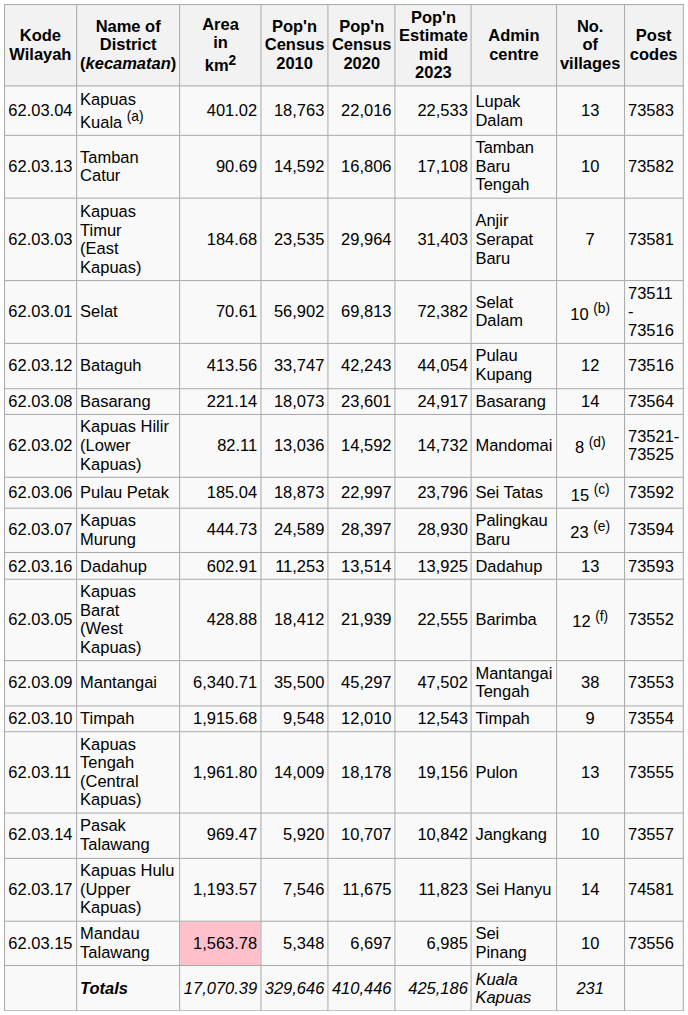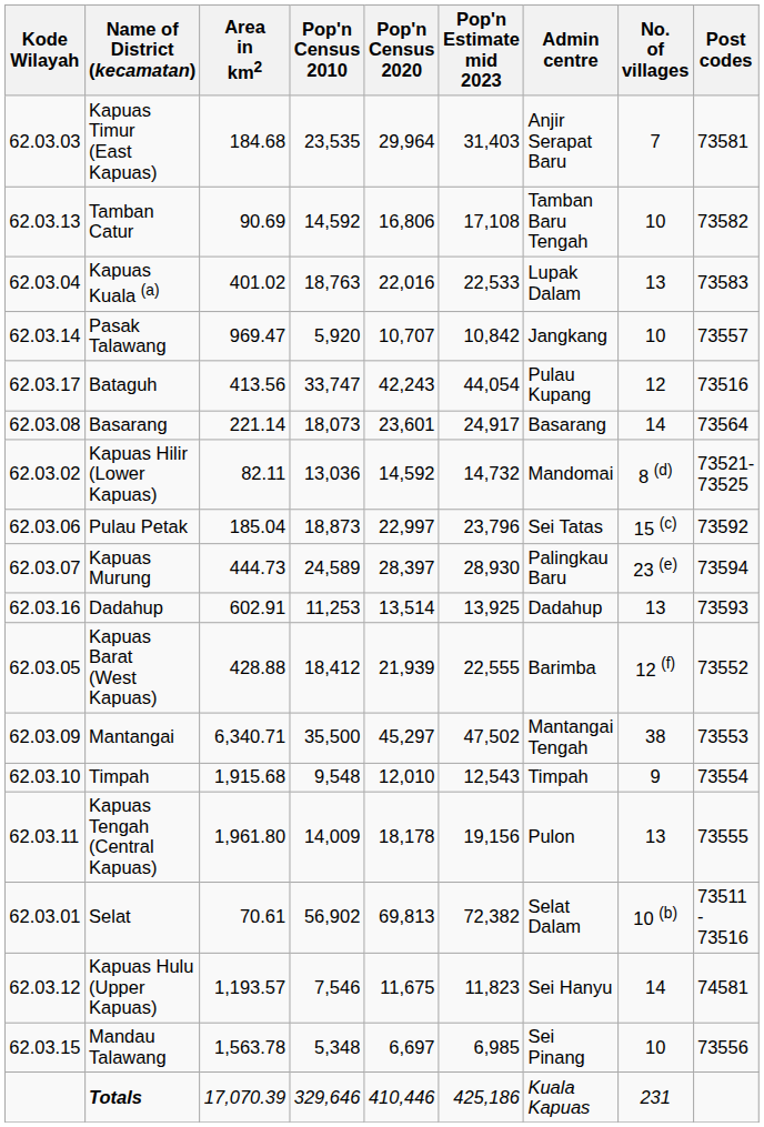 <table class="sortable wikitable">
 <tr>
 <th>Kode <br>Wilayah</th>
 <th>Name of<br>District<br>(<em>kecamatan</em>)</th>
 <th>Area <br> in<br> km<sup>2</sup></th>
 <th>Pop'n<br>Census<br>2010</th>
 <th>Pop'n<br>Census<br>2020</th>
 <th>Pop'n<br>Estimate<br>mid 2023</th>
 <th>Admin<br>centre</th>
 <th>No.<br>of<br>villages</th>
 <th>Post<br>codes</th>
 </tr>
 <tr>
-<td>62.03.04</td>
-<td>Kapuas Kuala <sup>(a)</sup></td>
-<td align="right">401.02</td>
-<td align="right">18,763</td>
-<td align="right">22,016</td>
-<td align="right">22,533</td>
-<td>Lupak Dalam</td>
-<td align="center">13</td>
-<td>73583</td>
+<td>62.03.03</td>
+<td>Kapuas Timur <br>(East Kapuas)</td>
+<td align="right">184.68</td>
+<td align="right">23,535</td>
+<td align="right">29,964</td>
+<td align="right">31,403</td>
+<td>Anjir Serapat Baru</td>
+<td align="center">7</td>
+<td>73581</td>
 </tr>
 <tr>
 <td>62.03.13</td>
 <td>Tamban Catur</td>
 <td align="right">90.69</td>
 <td align="right">14,592</td>
 <td align="right">16,806</td>
 <td align="right">17,108</td>
 <td>Tamban Baru Tengah</td>
 <td align="center">10</td>
 <td>73582</td>
 </tr>
 <tr>
-<td>62.03.03</td>
-<td>Kapuas Timur <br>(East Kapuas)</td>
-<td align="right">184.68</td>
-<td align="right">23,535</td>
-<td align="right">29,964</td>
-<td align="right">31,403</td>
-<td>Anjir Serapat Baru</td>
-<td align="center">7</td>
-<td>73581</td>
+<td>62.03.04</td>
+<td>Kapuas Kuala <sup>(a)</sup></td>
+<td align="right">401.02</td>
+<td align="right">18,763</td>
+<td align="right">22,016</td>
+<td align="right">22,533</td>
+<td>Lupak Dalam</td>
+<td align="center">13</td>
+<td>73583</td>
 </tr>
 <tr>
-<td>62.03.01</td>
-<td>Selat</td>
-<td align="right">70.61</td>
-<td align="right">56,902</td>
-<td align="right">69,813</td>
-<td align="right">72,382</td>
-<td>Selat Dalam</td>
-<td align="center">10 <sup>(b)</sup></td>
-<td>73511 - 73516</td>
+<td>62.03.14</td>
+<td>Pasak Talawang</td>
+<td align="right">969.47</td>
+<td align="right">5,920</td>
+<td align="right">10,707</td>
+<td align="right">10,842</td>
+<td>Jangkang</td>
+<td align="center">10</td>
+<td>73557</td>
 </tr>
 <tr>
-<td>62.03.12</td>
+<td>62.03.17</td>
 <td>Bataguh</td>
 <td align="right">413.56</td>
 <td align="right">33,747</td>
 <td align="right">42,243</td>
 <td align="right">44,054</td>
 <td>Pulau Kupang</td>
 <td align="center">12</td>
 <td>73516</td>
 </tr>
 <tr>
 <td>62.03.08</td>
 <td>Basarang</td>
 <td align="right">221.14</td>
 <td align="right">18,073</td>
 <td align="right">23,601</td>
 <td align="right">24,917</td>
 <td>Basarang</td>
 <td align="center">14</td>
 <td>73564</td>
 </tr>
 <tr>
 <td>62.03.02</td>
 <td>Kapuas Hilir <br>(Lower Kapuas)</td>
 <td align="right">82.11</td>
 <td align="right">13,036</td>
 <td align="right">14,592</td>
 <td align="right">14,732</td>
 <td>Mandomai</td>
 <td align="center">8 <sup>(d)</sup></td>
 <td>73521-73525</td>
 </tr>
 <tr>
 <td>62.03.06</td>
 <td>Pulau Petak</td>
 <td align="right">185.04</td>
 <td align="right">18,873</td>
 <td align="right">22,997</td>
 <td align="right">23,796</td>
 <td>Sei Tatas</td>
 <td align="center">15 <sup>(c)</sup></td>
 <td>73592</td>
 </tr>
 <tr>
 <td>62.03.07</td>
 <td>Kapuas Murung</td>
 <td align="right">444.73</td>
 <td align="right">24,589</td>
 <td align="right">28,397</td>
 <td align="right">28,930</td>
 <td>Palingkau Baru</td>
 <td align="center">23 <sup>(e)</sup></td>
 <td>73594</td>
 </tr>
 <tr>
 <td>62.03.16</td>
 <td>Dadahup</td>
 <td align="right">602.91</td>
 <td align="right">11,253</td>
 <td align="right">13,514</td>
 <td align="right">13,925</td>
 <td>Dadahup</td>
 <td align="center">13</td>
 <td>73593</td>
 </tr>
 <tr>
 <td>62.03.05</td>
 <td>Kapuas Barat <br>(West Kapuas)</td>
 <td align="right">428.88</td>
 <td align="right">18,412</td>
 <td align="right">21,939</td>
 <td align="right">22,555</td>
 <td>Barimba</td>
 <td align="center">12 <sup>(f)</sup></td>
 <td>73552</td>
 </tr>
 <tr>
 <td>62.03.09</td>
 <td>Mantangai</td>
 <td align="right">6,340.71</td>
 <td align="right">35,500</td>
 <td align="right">45,297</td>
 <td align="right">47,502</td>
 <td>Mantangai Tengah</td>
 <td align="center">38</td>
 <td>73553</td>
 </tr>
 <tr>
 <td>62.03.10</td>
 <td>Timpah</td>
 <td align="right">1,915.68</td>
 <td align="right">9,548</td>
 <td align="right">12,010</td>
 <td align="right">12,543</td>
 <td>Timpah</td>
 <td align="center">9</td>
 <td>73554</td>
 </tr>
 <tr>
 <td>62.03.11</td>
 <td>Kapuas Tengah <br>(Central Kapuas)</td>
 <td align="right">1,961.80</td>
 <td align="right">14,009</td>
 <td align="right">18,178</td>
 <td align="right">19,156</td>
 <td>Pulon</td>
 <td align="center">13</td>
 <td>73555</td>
 </tr>
 <tr>
-<td>62.03.14</td>
-<td>Pasak Talawang</td>
-<td align="right">969.47</td>
-<td align="right">5,920</td>
-<td align="right">10,707</td>
-<td align="right">10,842</td>
-<td>Jangkang</td>
-<td align="center">10</td>
-<td>73557</td>
+<td>62.03.01</td>
+<td>Selat</td>
+<td align="right">70.61</td>
+<td align="right">56,902</td>
+<td align="right">69,813</td>
+<td align="right">72,382</td>
+<td>Selat Dalam</td>
+<td align="center">10 <sup>(b)</sup></td>
+<td>73511 - 73516</td>
 </tr>
 <tr>
-<td>62.03.17</td>
+<td>62.03.12</td>
 <td>Kapuas Hulu <br>(Upper Kapuas)</td>
 <td align="right">1,193.57</td>
 <td align="right">7,546</td>
 <td align="right">11,675</td>
 <td align="right">11,823</td>
 <td>Sei Hanyu</td>
 <td align="center">14</td>
 <td>74581</td>
 </tr>
 <tr>
 <td>62.03.15</td>
 <td>Mandau Talawang</td>
-<td align="right" style="background: pink;">1,563.78</td>
+<td align="right">1,563.78</td>
 <td align="right">5,348</td>
 <td align="right">6,697</td>
 <td align="right">6,985</td>
 <td>Sei Pinang</td>
 <td align="center">10</td>
 <td>73556</td>
 </tr>
 <tr>
 <td></td>
 <td><strong><em>Totals</em></strong></td>
 <td align="right"><em>17,070.39</em></td>
 <td align="right"><em>329,646</em></td>
 <td align="right"><em>410,446</em></td>
 <td align="right"><em>425,186</em></td>
 <td><em>Kuala Kapuas</em></td>
 <td align="center"><em>231</em></td>
 <td></td>
 </tr>
 </table>
